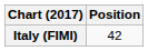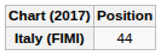 <table class="wikitable plainrowheaders" style="text-align:center;">
 <tr>
 <th>Chart (2017)</th>
 <th>Position</th>
 </tr>
 <tr>
 <th scope="row">Italy (FIMI)</th>
-<td>42</td>
+<td>44</td>
 </tr>
 </table>
